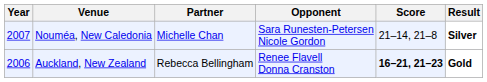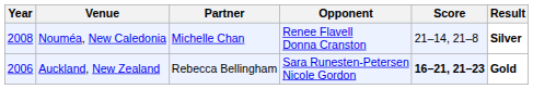 <table class="sortable wikitable" style="font-size: 90%;">
 <tr>
 <th>Year</th>
 <th>Venue</th>
 <th>Partner</th>
 <th>Opponent</th>
 <th>Score</th>
 <th>Result</th>
 </tr>
 <tr style="background:#ECF2FF">
-<td align="center"><a href='#'>2007</a></td>
+<td align="center"><a href='#'>2008</a></td>
 <td align="left"><a href='#'>Nouméa</a>, <a href='#'>New Caledonia</a></td>
 <td align="left"> <a href='#'>Michelle Chan</a></td>
-<td align="left"> <a href='#'>Sara Runesten-Petersen</a><br> <a href='#'>Nicole Gordon</a></td>
+<td align="left"> <a href='#'>Renee Flavell</a><br> <a href='#'>Donna Cranston</a></td>
 <td align="left">21–14, 21–8</td>
 <td style="text-align:left; background:white"> <strong>Silver</strong></td>
 </tr>
 <tr style="background:#ECF2FF">
 <td align="center"><a href='#'>2006</a></td>
 <td align="left"><a href='#'>Auckland</a>, <a href='#'>New Zealand</a></td>
 <td align="left"> Rebecca Bellingham</td>
-<td align="left"> <a href='#'>Renee Flavell</a><br> <a href='#'>Donna Cranston</a></td>
+<td align="left"> <a href='#'>Sara Runesten-Petersen</a><br> <a href='#'>Nicole Gordon</a></td>
 <td align="left"><strong>16–21, 21–23</strong></td>
 <td style="text-align:left; background:white"> <strong>Gold</strong></td>
 </tr>
 </table>
